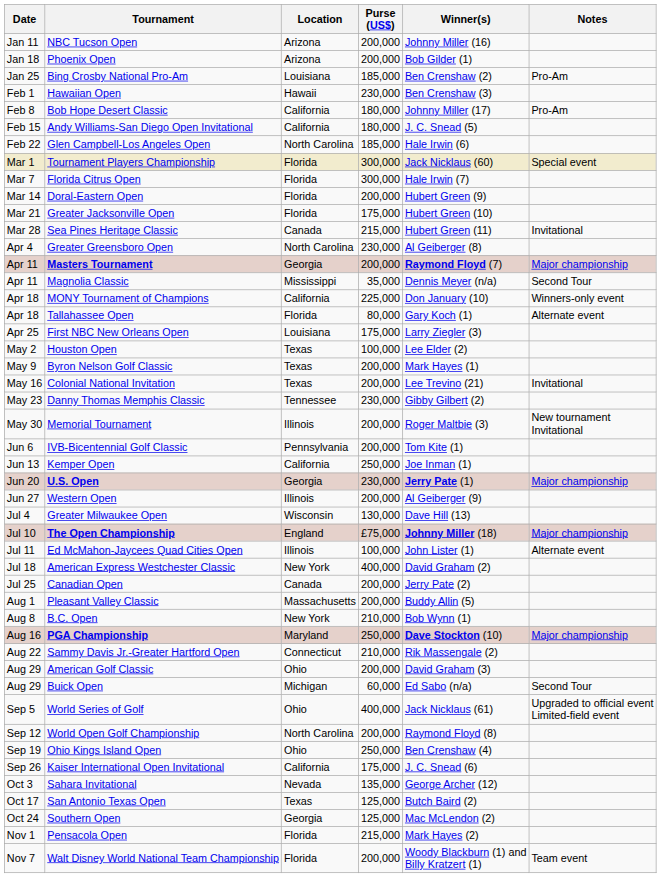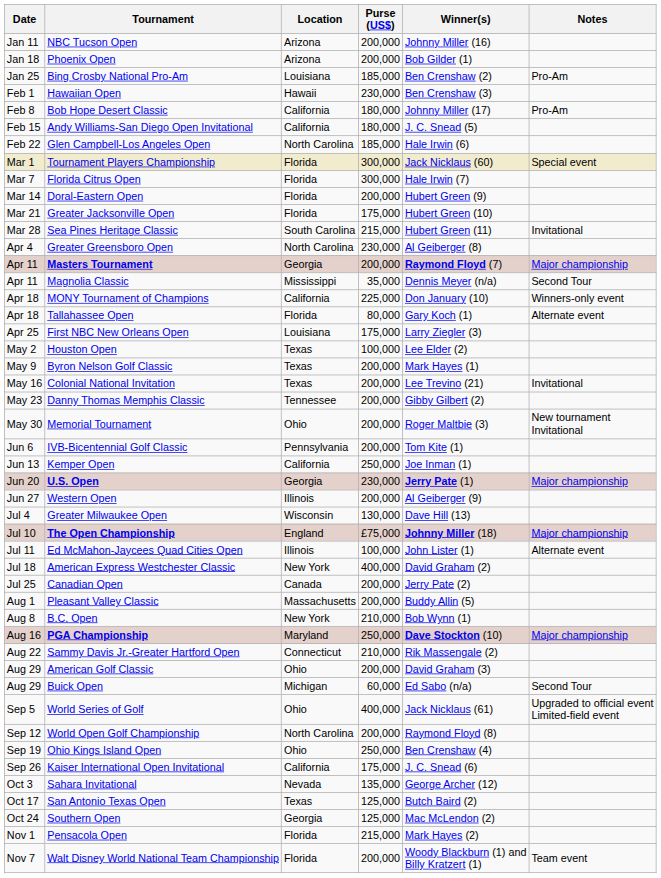 <table class="wikitable" style="font-size:95%">
 <tr>
 <th>Date</th>
 <th>Tournament</th>
 <th>Location</th>
 <th>Purse<br>(<a href='#'>US$</a>)</th>
 <th>Winner(s)</th>
 <th>Notes</th>
 </tr>
 <tr>
 <td>Jan 11</td>
 <td><a href='#'>NBC Tucson Open</a></td>
 <td>Arizona</td>
 <td align=right>200,000</td>
 <td> <a href='#'>Johnny Miller</a> (16)</td>
 <td></td>
 </tr>
 <tr>
 <td>Jan 18</td>
 <td><a href='#'>Phoenix Open</a></td>
 <td>Arizona</td>
 <td align=right>200,000</td>
 <td> <a href='#'>Bob Gilder</a> (1)</td>
 <td></td>
 </tr>
 <tr>
 <td>Jan 25</td>
 <td><a href='#'>Bing Crosby National Pro-Am</a></td>
 <td>Louisiana</td>
 <td align=right>185,000</td>
 <td> <a href='#'>Ben Crenshaw</a> (2)</td>
 <td>Pro-Am</td>
 </tr>
 <tr>
 <td>Feb 1</td>
 <td><a href='#'>Hawaiian Open</a></td>
 <td>Hawaii</td>
 <td align=right>230,000</td>
 <td> <a href='#'>Ben Crenshaw</a> (3)</td>
 <td></td>
 </tr>
 <tr>
 <td>Feb 8</td>
 <td><a href='#'>Bob Hope Desert Classic</a></td>
 <td>California</td>
 <td align=right>180,000</td>
 <td> <a href='#'>Johnny Miller</a> (17)</td>
 <td>Pro-Am</td>
 </tr>
 <tr>
 <td>Feb 15</td>
 <td><a href='#'>Andy Williams-San Diego Open Invitational</a></td>
 <td>California</td>
 <td align=right>180,000</td>
 <td> <a href='#'>J. C. Snead</a> (5)</td>
 <td></td>
 </tr>
 <tr>
 <td>Feb 22</td>
 <td><a href='#'>Glen Campbell-Los Angeles Open</a></td>
 <td>North Carolina</td>
 <td align=right>185,000</td>
 <td> <a href='#'>Hale Irwin</a> (6)</td>
 <td></td>
 </tr>
 <tr style="background:#f2ecce;">
 <td>Mar 1</td>
 <td><a href='#'>Tournament Players Championship</a></td>
 <td>Florida</td>
 <td align=right>300,000</td>
 <td> <a href='#'>Jack Nicklaus</a> (60)</td>
 <td>Special event</td>
 </tr>
 <tr>
 <td>Mar 7</td>
 <td><a href='#'>Florida Citrus Open</a></td>
 <td>Florida</td>
 <td align=right>300,000</td>
 <td> <a href='#'>Hale Irwin</a> (7)</td>
 <td></td>
 </tr>
 <tr>
 <td>Mar 14</td>
 <td><a href='#'>Doral-Eastern Open</a></td>
 <td>Florida</td>
 <td align=right>200,000</td>
 <td> <a href='#'>Hubert Green</a> (9)</td>
 <td></td>
 </tr>
 <tr>
 <td>Mar 21</td>
 <td><a href='#'>Greater Jacksonville Open</a></td>
 <td>Florida</td>
 <td align=right>175,000</td>
 <td> <a href='#'>Hubert Green</a> (10)</td>
 <td></td>
 </tr>
 <tr>
 <td>Mar 28</td>
 <td><a href='#'>Sea Pines Heritage Classic</a></td>
-<td>Canada</td>
+<td>South Carolina</td>
 <td align=right>215,000</td>
 <td> <a href='#'>Hubert Green</a> (11)</td>
 <td>Invitational</td>
 </tr>
 <tr>
 <td>Apr 4</td>
 <td><a href='#'>Greater Greensboro Open</a></td>
 <td>North Carolina</td>
 <td align=right>230,000</td>
 <td> <a href='#'>Al Geiberger</a> (8)</td>
 <td></td>
 </tr>
 <tr style="background:#e5d1cb;">
 <td>Apr 11</td>
 <td><strong><a href='#'>Masters Tournament</a></strong></td>
 <td>Georgia</td>
 <td align=right>200,000</td>
 <td> <strong><a href='#'>Raymond Floyd</a></strong> (7)</td>
 <td><a href='#'>Major championship</a></td>
 </tr>
 <tr>
 <td>Apr 11</td>
 <td><a href='#'>Magnolia Classic</a></td>
 <td>Mississippi</td>
 <td align=right>35,000</td>
 <td> <a href='#'>Dennis Meyer</a> (n/a)</td>
 <td>Second Tour</td>
 </tr>
 <tr>
 <td>Apr 18</td>
 <td><a href='#'>MONY Tournament of Champions</a></td>
 <td>California</td>
 <td align=right>225,000</td>
 <td> <a href='#'>Don January</a> (10)</td>
 <td>Winners-only event</td>
 </tr>
 <tr>
 <td>Apr 18</td>
 <td><a href='#'>Tallahassee Open</a></td>
 <td>Florida</td>
 <td align=right>80,000</td>
 <td> <a href='#'>Gary Koch</a> (1)</td>
 <td>Alternate event</td>
 </tr>
 <tr>
 <td>Apr 25</td>
 <td><a href='#'>First NBC New Orleans Open</a></td>
 <td>Louisiana</td>
 <td align=right>175,000</td>
 <td> <a href='#'>Larry Ziegler</a> (3)</td>
 <td></td>
 </tr>
 <tr>
 <td>May 2</td>
 <td><a href='#'>Houston Open</a></td>
 <td>Texas</td>
 <td align=right>100,000</td>
 <td> <a href='#'>Lee Elder</a> (2)</td>
 <td></td>
 </tr>
 <tr>
 <td>May 9</td>
 <td><a href='#'>Byron Nelson Golf Classic</a></td>
 <td>Texas</td>
 <td align=right>200,000</td>
 <td> <a href='#'>Mark Hayes</a> (1)</td>
 <td></td>
 </tr>
 <tr>
 <td>May 16</td>
 <td><a href='#'>Colonial National Invitation</a></td>
 <td>Texas</td>
 <td align=right>200,000</td>
 <td> <a href='#'>Lee Trevino</a> (21)</td>
 <td>Invitational</td>
 </tr>
 <tr>
 <td>May 23</td>
 <td><a href='#'>Danny Thomas Memphis Classic</a></td>
 <td>Tennessee</td>
-<td align=right>230,000</td>
+<td align=right>200,000</td>
 <td> <a href='#'>Gibby Gilbert</a> (2)</td>
 <td></td>
 </tr>
 <tr>
 <td>May 30</td>
 <td><a href='#'>Memorial Tournament</a></td>
-<td>Illinois</td>
+<td>Ohio</td>
 <td align=right>200,000</td>
 <td> <a href='#'>Roger Maltbie</a> (3)</td>
 <td>New tournament<br>Invitational</td>
 </tr>
 <tr>
 <td>Jun 6</td>
 <td><a href='#'>IVB-Bicentennial Golf Classic</a></td>
 <td>Pennsylvania</td>
 <td align=right>200,000</td>
 <td> <a href='#'>Tom Kite</a> (1)</td>
 <td></td>
 </tr>
 <tr>
 <td>Jun 13</td>
 <td><a href='#'>Kemper Open</a></td>
 <td>California</td>
 <td align=right>250,000</td>
 <td> <a href='#'>Joe Inman</a> (1)</td>
 <td></td>
 </tr>
 <tr style="background:#e5d1cb;">
 <td>Jun 20</td>
 <td><strong><a href='#'>U.S. Open</a></strong></td>
 <td>Georgia</td>
 <td align=right>230,000</td>
 <td> <strong><a href='#'>Jerry Pate</a></strong> (1)</td>
 <td><a href='#'>Major championship</a></td>
 </tr>
 <tr>
 <td>Jun 27</td>
 <td><a href='#'>Western Open</a></td>
 <td>Illinois</td>
 <td align=right>200,000</td>
 <td> <a href='#'>Al Geiberger</a> (9)</td>
 <td></td>
 </tr>
 <tr>
 <td>Jul 4</td>
 <td><a href='#'>Greater Milwaukee Open</a></td>
 <td>Wisconsin</td>
 <td align=right>130,000</td>
 <td> <a href='#'>Dave Hill</a> (13)</td>
 <td></td>
 </tr>
 <tr style="background:#e5d1cb;">
 <td>Jul 10</td>
 <td><strong><a href='#'>The Open Championship</a></strong></td>
 <td>England</td>
 <td align=right>£75,000</td>
 <td> <strong><a href='#'>Johnny Miller</a></strong> (18)</td>
 <td><a href='#'>Major championship</a></td>
 </tr>
 <tr>
 <td>Jul 11</td>
 <td><a href='#'>Ed McMahon-Jaycees Quad Cities Open</a></td>
 <td>Illinois</td>
 <td align=right>100,000</td>
 <td> <a href='#'>John Lister</a> (1)</td>
 <td>Alternate event</td>
 </tr>
 <tr>
 <td>Jul 18</td>
 <td><a href='#'>American Express Westchester Classic</a></td>
 <td>New York</td>
 <td align=right>400,000</td>
 <td> <a href='#'>David Graham</a> (2)</td>
 <td></td>
 </tr>
 <tr>
 <td>Jul 25</td>
 <td><a href='#'>Canadian Open</a></td>
 <td>Canada</td>
 <td align=right>200,000</td>
 <td> <a href='#'>Jerry Pate</a> (2)</td>
 <td></td>
 </tr>
 <tr>
 <td>Aug 1</td>
 <td><a href='#'>Pleasant Valley Classic</a></td>
 <td>Massachusetts</td>
 <td align=right>200,000</td>
 <td> <a href='#'>Buddy Allin</a> (5)</td>
 <td></td>
 </tr>
 <tr>
 <td>Aug 8</td>
 <td><a href='#'>B.C. Open</a></td>
 <td>New York</td>
 <td align=right>210,000</td>
 <td> <a href='#'>Bob Wynn</a> (1)</td>
 <td></td>
 </tr>
 <tr style="background:#e5d1cb;">
 <td>Aug 16</td>
 <td><strong><a href='#'>PGA Championship</a></strong></td>
 <td>Maryland</td>
 <td align=right>250,000</td>
 <td> <strong><a href='#'>Dave Stockton</a></strong> (10)</td>
 <td><a href='#'>Major championship</a></td>
 </tr>
 <tr>
 <td>Aug 22</td>
 <td><a href='#'>Sammy Davis Jr.-Greater Hartford Open</a></td>
 <td>Connecticut</td>
 <td align=right>210,000</td>
 <td> <a href='#'>Rik Massengale</a> (2)</td>
 <td></td>
 </tr>
 <tr>
 <td>Aug 29</td>
 <td><a href='#'>American Golf Classic</a></td>
 <td>Ohio</td>
 <td align=right>200,000</td>
 <td> <a href='#'>David Graham</a> (3)</td>
 <td></td>
 </tr>
 <tr>
 <td>Aug 29</td>
 <td><a href='#'>Buick Open</a></td>
 <td>Michigan</td>
 <td align=right>60,000</td>
 <td> <a href='#'>Ed Sabo</a> (n/a)</td>
 <td>Second Tour</td>
 </tr>
 <tr>
 <td>Sep 5</td>
 <td><a href='#'>World Series of Golf</a></td>
 <td>Ohio</td>
 <td align=right>400,000</td>
 <td> <a href='#'>Jack Nicklaus</a> (61)</td>
 <td>Upgraded to official event<br>Limited-field event</td>
 </tr>
 <tr>
 <td>Sep 12</td>
 <td><a href='#'>World Open Golf Championship</a></td>
 <td>North Carolina</td>
 <td align=right>200,000</td>
 <td> <a href='#'>Raymond Floyd</a> (8)</td>
 <td></td>
 </tr>
 <tr>
 <td>Sep 19</td>
 <td><a href='#'>Ohio Kings Island Open</a></td>
 <td>Ohio</td>
 <td align=right>250,000</td>
 <td> <a href='#'>Ben Crenshaw</a> (4)</td>
 <td></td>
 </tr>
 <tr>
 <td>Sep 26</td>
 <td><a href='#'>Kaiser International Open Invitational</a></td>
 <td>California</td>
 <td align=right>175,000</td>
 <td> <a href='#'>J. C. Snead</a> (6)</td>
 <td></td>
 </tr>
 <tr>
 <td>Oct 3</td>
 <td><a href='#'>Sahara Invitational</a></td>
 <td>Nevada</td>
 <td align=right>135,000</td>
 <td> <a href='#'>George Archer</a> (12)</td>
 <td></td>
 </tr>
 <tr>
 <td>Oct 17</td>
 <td><a href='#'>San Antonio Texas Open</a></td>
 <td>Texas</td>
 <td align=right>125,000</td>
 <td> <a href='#'>Butch Baird</a> (2)</td>
 <td></td>
 </tr>
 <tr>
 <td>Oct 24</td>
 <td><a href='#'>Southern Open</a></td>
 <td>Georgia</td>
 <td align=right>125,000</td>
 <td> <a href='#'>Mac McLendon</a> (2)</td>
 <td></td>
 </tr>
 <tr>
 <td>Nov 1</td>
 <td><a href='#'>Pensacola Open</a></td>
 <td>Florida</td>
 <td align=right>215,000</td>
 <td> <a href='#'>Mark Hayes</a> (2)</td>
 <td></td>
 </tr>
 <tr>
 <td>Nov 7</td>
 <td><a href='#'>Walt Disney World National Team Championship</a></td>
 <td>Florida</td>
 <td align=right>200,000</td>
 <td> <a href='#'>Woody Blackburn</a> (1) and<br> <a href='#'>Billy Kratzert</a> (1)</td>
 <td>Team event</td>
 </tr>
 </table>
